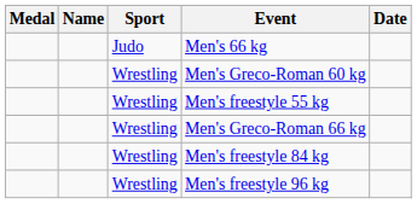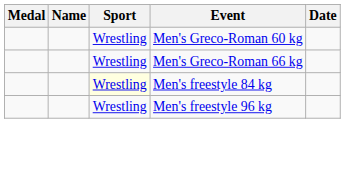 <table class="wikitable sortable" style="font-size: 95%;">
 <tr>
 <th>Medal</th>
 <th>Name</th>
 <th>Sport</th>
 <th>Event</th>
 <th>Date</th>
-</tr>
-<tr>
-<td></td>
-<td></td>
-<td><a href='#'>Judo</a></td>
-<td><a href='#'>Men's 66 kg</a></td>
-<td></td>
 </tr>
 <tr>
 <td></td>
 <td></td>
 <td><a href='#'>Wrestling</a></td>
 <td><a href='#'>Men's Greco-Roman 60 kg</a></td>
 <td></td>
 </tr>
 <tr>
 <td></td>
 <td></td>
 <td><a href='#'>Wrestling</a></td>
-<td><a href='#'>Men's freestyle 55 kg</a></td>
-<td></td>
-</tr>
-<tr>
-<td></td>
-<td></td>
-<td><a href='#'>Wrestling</a></td>
 <td><a href='#'>Men's Greco-Roman 66 kg</a></td>
 <td></td>
 </tr>
 <tr>
 <td></td>
 <td></td>
-<td><a href='#'>Wrestling</a></td>
+<td style="background: lightyellow;"><a href='#'>Wrestling</a></td>
 <td><a href='#'>Men's freestyle 84 kg</a></td>
 <td></td>
 </tr>
 <tr>
 <td></td>
 <td></td>
 <td><a href='#'>Wrestling</a></td>
 <td><a href='#'>Men's freestyle 96 kg</a></td>
 <td></td>
 </tr>
 </table>
